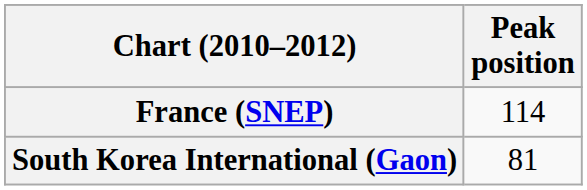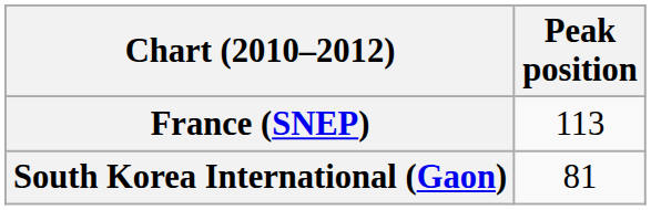 <table class="wikitable sortable plainrowheaders">
 <tr>
 <th scope="col">Chart (2010–2012)</th>
 <th scope="col">Peak<br>position</th>
 </tr>
 <tr>
 <th scope="row">France (<a href='#'>SNEP</a>)</th>
-<td align="center">114</td>
+<td align="center">113</td>
 </tr>
 <tr>
 <th scope="row">South Korea International (<a href='#'>Gaon</a>)</th>
 <td align="center">81</td>
 </tr>
 </table>
